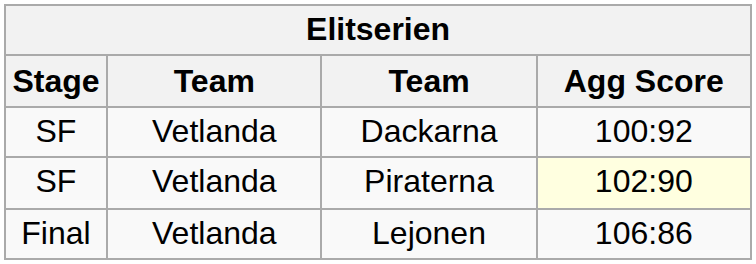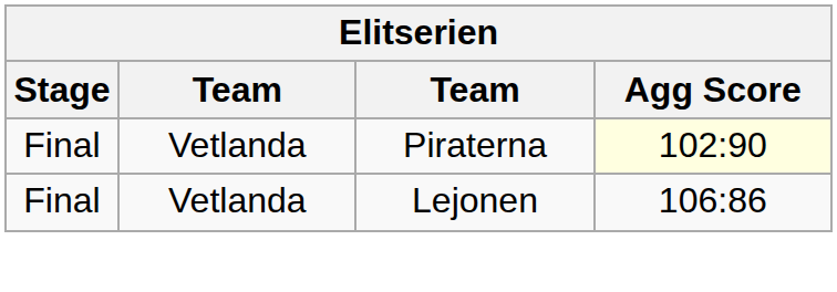 <table class="wikitable">
 <tr>
 <th colspan="4">Elitserien</th>
 </tr>
 <tr>
 <th width=20>Stage</th>
 <th width=100>Team</th>
 <th width=100>Team</th>
 <th width=100>Agg Score</th>
 </tr>
 <tr align=center>
-<td>SF</td>
-<td>Vetlanda</td>
-<td>Dackarna</td>
-<td>100:92</td>
-</tr>
-<tr align=center>
-<td>SF</td>
+<td>Final</td>
 <td>Vetlanda</td>
 <td>Piraterna</td>
 <td style="background: lightyellow;">102:90</td>
 </tr>
 <tr align=center>
 <td>Final</td>
 <td>Vetlanda</td>
 <td>Lejonen</td>
 <td>106:86</td>
 </tr>
 </table>
